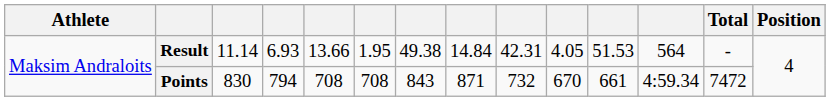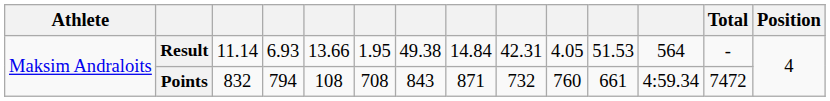 <table class="wikitable" style="font-size:90%">
 <tr>
 <th>Athlete</th>
 <th></th>
 <th></th>
 <th></th>
 <th></th>
 <th></th>
 <th></th>
 <th></th>
 <th></th>
 <th></th>
 <th></th>
 <th></th>
 <th>Total</th>
 <th>Position</th>
 </tr>
 <tr align="center">
 <td rowspan="2" align="left"><a href='#'>Maksim Andraloits</a></td>
 <th style="font-size:95%">Result</th>
 <td>11.14</td>
 <td>6.93</td>
 <td>13.66</td>
 <td>1.95</td>
 <td>49.38</td>
 <td>14.84</td>
 <td>42.31</td>
 <td>4.05</td>
 <td>51.53</td>
 <td>564</td>
 <td>-</td>
 <td rowspan="2">4</td>
 </tr>
 <tr align="center">
 <th style="font-size:95%">Points</th>
-<td>830</td>
+<td>832</td>
 <td>794</td>
-<td>708</td>
+<td>108</td>
 <td>708</td>
 <td>843</td>
 <td>871</td>
 <td>732</td>
-<td>670</td>
+<td>760</td>
 <td>661</td>
 <td>4:59.34</td>
 <td>7472</td>
 </tr>
 </table>
